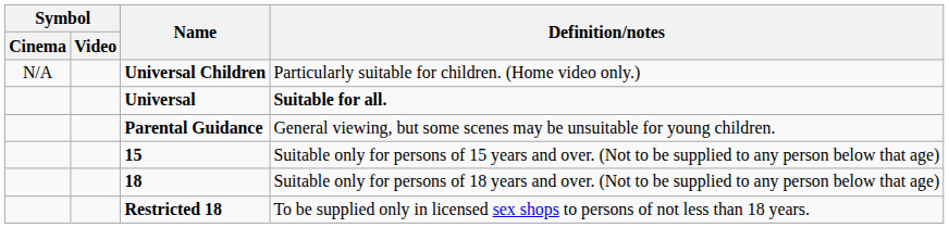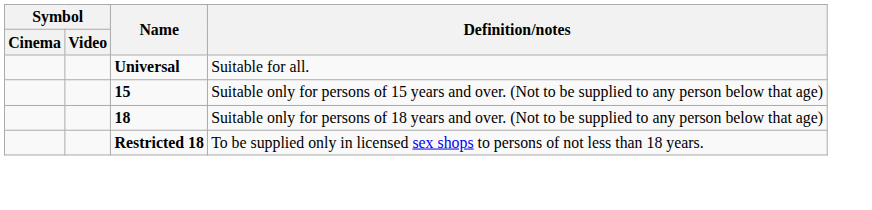 <table class="wikitable">
 <tr>
 <th colspan="2">Symbol</th>
 <th rowspan="2">Name</th>
 <th rowspan="2">Definition/notes</th>
 </tr>
 <tr>
 <th>Cinema</th>
 <th>Video</th>
 </tr>
 <tr>
-<td align="center">N/A</td>
-<td align="center"><br></td>
-<td><strong>Universal Children</strong></td>
-<td>Particularly suitable for children. (Home video only.)</td>
-</tr>
-<tr>
 <td align="center"></td>
 <td align="center"><br></td>
 <td><strong>Universal</strong></td>
-<td><strong>Suitable for all.</strong></td>
-</tr>
-<tr>
-<td align="center"></td>
-<td align="center"><br></td>
-<td><strong>Parental Guidance</strong></td>
-<td>General viewing, but some scenes may be unsuitable for young children.</td>
+<td>Suitable for all.</td>
 </tr>
 <tr>
 <td align="center"></td>
 <td align="center"><br></td>
 <td><strong>15</strong></td>
 <td>Suitable only for persons of 15 years and over. (Not to be supplied to any person below that age)</td>
 </tr>
 <tr>
 <td align="center"></td>
 <td align="center"><br></td>
 <td><strong>18</strong></td>
 <td>Suitable only for persons of 18 years and over. (Not to be supplied to any person below that age)</td>
 </tr>
 <tr>
 <td align="center"></td>
 <td align="center"><br></td>
 <td><strong>Restricted 18</strong></td>
 <td>To be supplied only in licensed <a href='#'>sex shops</a> to persons of not less than 18 years.</td>
 </tr>
 </table>
